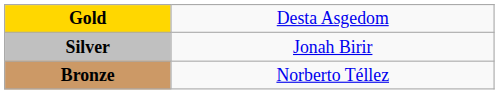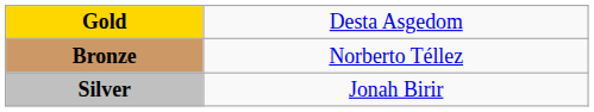 <table class="wikitable" style="text-align:center; " width="35%">
 <tr>
 <td bgcolor="gold"><strong>Gold</strong></td>
 <td><a href='#'>Desta Asgedom</a><br>  <small><em></em></small></td>
 </tr>
 <tr>
+<td bgcolor="CC9966"><strong>Bronze</strong></td>
+<td><a href='#'>Norberto Téllez</a><br>  <small><em></em></small></td>
+</tr>
+<tr>
 <td bgcolor="silver"><strong>Silver</strong></td>
 <td><a href='#'>Jonah Birir</a><br>  <small><em></em></small></td>
 </tr>
-<tr>
-<td bgcolor="CC9966"><strong>Bronze</strong></td>
-<td><a href='#'>Norberto Téllez</a><br>  <small><em></em></small></td>
-</tr>
 </table>
